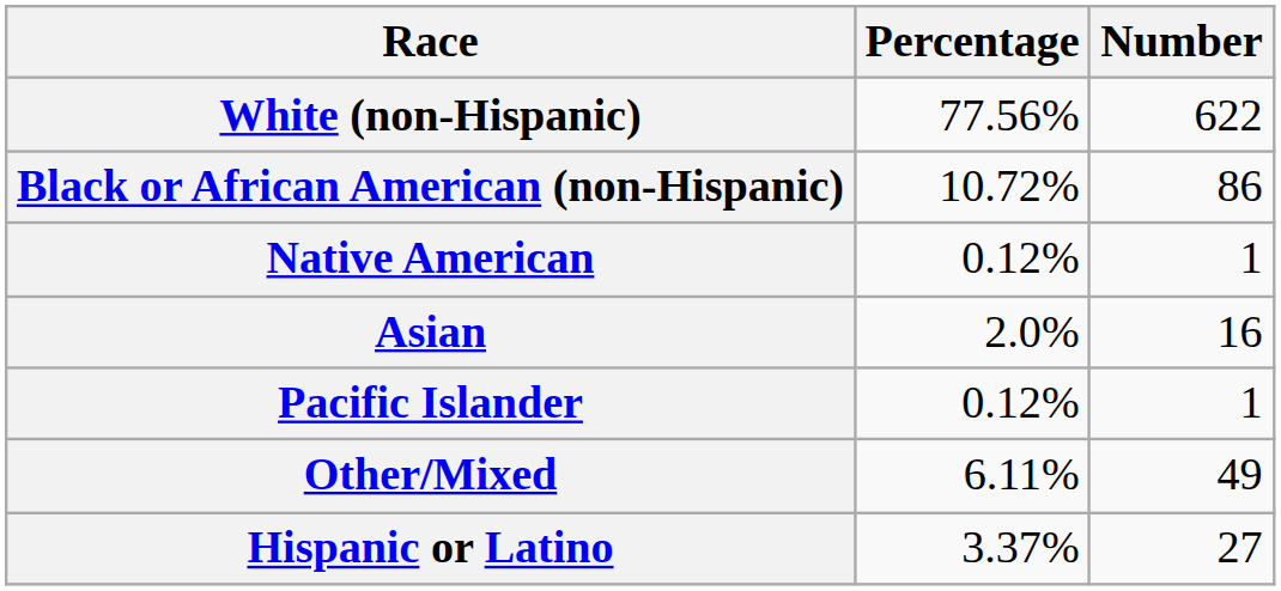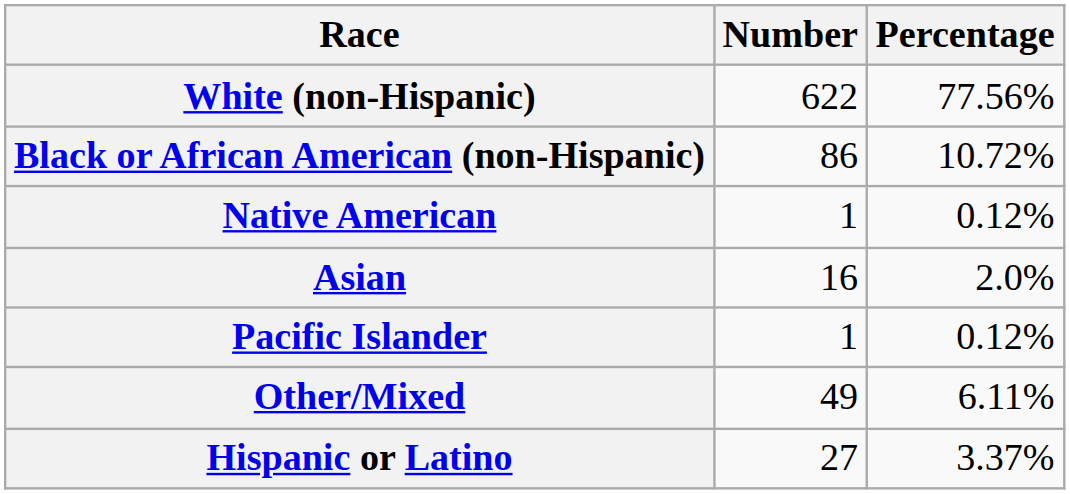 <table class="wikitable" style="text-align:right">
 <tr>
 <th scope="col">Race</th>
+<th scope="col">Number</th>
 <th scope="col">Percentage</th>
-<th scope="col">Number</th>
 </tr>
 <tr>
 <th scope="row"><a href='#'>White</a> (non-Hispanic)</th>
+<td>622</td>
 <td>77.56%</td>
-<td>622</td>
 </tr>
 <tr>
 <th scope="row"><a href='#'>Black or African American</a> (non-Hispanic)</th>
+<td>86</td>
 <td>10.72%</td>
-<td>86</td>
 </tr>
 <tr>
 <th scope="row"><a href='#'>Native American</a></th>
+<td>1</td>
 <td>0.12%</td>
-<td>1</td>
 </tr>
 <tr>
 <th scope="row"><a href='#'>Asian</a></th>
+<td>16</td>
 <td>2.0%</td>
-<td>16</td>
 </tr>
 <tr>
 <th scope="row"><a href='#'>Pacific Islander</a></th>
+<td>1</td>
 <td>0.12%</td>
-<td>1</td>
 </tr>
 <tr>
 <th scope="row"><a href='#'>Other/Mixed</a></th>
+<td>49</td>
 <td>6.11%</td>
-<td>49</td>
 </tr>
 <tr>
 <th scope="row"><a href='#'>Hispanic</a> or <a href='#'>Latino</a></th>
+<td>27</td>
 <td>3.37%</td>
-<td>27</td>
 </tr>
 </table>
